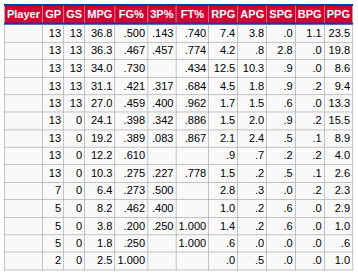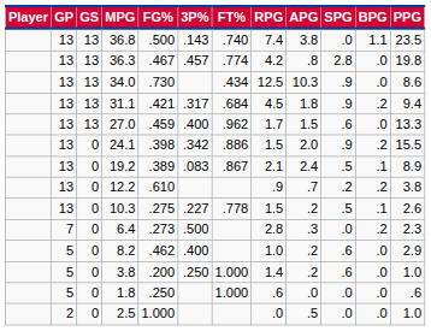 <table class="wikitable sortable" style="text-align:right;">
 <tr>
 <th style="background:#D50032; color:#FFFFFF; border-top:#003DA5 3px solid; border-bottom:#003DA5 3px solid;">Player</th>
 <th style="background:#D50032; color:#FFFFFF; border-top:#003DA5 3px solid; border-bottom:#003DA5 3px solid;">GP</th>
 <th style="background:#D50032; color:#FFFFFF; border-top:#003DA5 3px solid; border-bottom:#003DA5 3px solid;">GS</th>
 <th style="background:#D50032; color:#FFFFFF; border-top:#003DA5 3px solid; border-bottom:#003DA5 3px solid;">MPG</th>
 <th style="background:#D50032; color:#FFFFFF; border-top:#003DA5 3px solid; border-bottom:#003DA5 3px solid;">FG%</th>
 <th style="background:#D50032; color:#FFFFFF; border-top:#003DA5 3px solid; border-bottom:#003DA5 3px solid;">3P%</th>
 <th style="background:#D50032; color:#FFFFFF; border-top:#003DA5 3px solid; border-bottom:#003DA5 3px solid;">FT%</th>
 <th style="background:#D50032; color:#FFFFFF; border-top:#003DA5 3px solid; border-bottom:#003DA5 3px solid;">RPG</th>
 <th style="background:#D50032; color:#FFFFFF; border-top:#003DA5 3px solid; border-bottom:#003DA5 3px solid;">APG</th>
 <th style="background:#D50032; color:#FFFFFF; border-top:#003DA5 3px solid; border-bottom:#003DA5 3px solid;">SPG</th>
 <th style="background:#D50032; color:#FFFFFF; border-top:#003DA5 3px solid; border-bottom:#003DA5 3px solid;">BPG</th>
 <th style="background:#D50032; color:#FFFFFF; border-top:#003DA5 3px solid; border-bottom:#003DA5 3px solid;">PPG</th>
 </tr>
 <tr>
 <td style="text-align:left;"></td>
 <td>13</td>
 <td>13</td>
 <td>36.8</td>
 <td>.500</td>
 <td>.143</td>
 <td>.740</td>
 <td>7.4</td>
 <td>3.8</td>
 <td>.0</td>
 <td>1.1</td>
 <td>23.5</td>
 </tr>
 <tr>
 <td style="text-align:left;"></td>
 <td>13</td>
 <td>13</td>
 <td>36.3</td>
 <td>.467</td>
 <td>.457</td>
 <td>.774</td>
 <td>4.2</td>
 <td>.8</td>
 <td>2.8</td>
 <td>.0</td>
 <td>19.8</td>
 </tr>
 <tr>
 <td style="text-align:left;"></td>
 <td>13</td>
 <td>13</td>
 <td>34.0</td>
 <td>.730</td>
 <td></td>
 <td>.434</td>
 <td>12.5</td>
 <td>10.3</td>
 <td>.9</td>
 <td>.0</td>
 <td>8.6</td>
 </tr>
 <tr>
 <td style="text-align:left;"></td>
 <td>13</td>
 <td>13</td>
 <td>31.1</td>
 <td>.421</td>
 <td>.317</td>
 <td>.684</td>
 <td>4.5</td>
 <td>1.8</td>
 <td>.9</td>
 <td>.2</td>
 <td>9.4</td>
 </tr>
 <tr>
 <td style="text-align:left;"></td>
 <td>13</td>
 <td>13</td>
 <td>27.0</td>
 <td>.459</td>
 <td>.400</td>
 <td>.962</td>
 <td>1.7</td>
 <td>1.5</td>
 <td>.6</td>
 <td>.0</td>
 <td>13.3</td>
 </tr>
 <tr>
 <td style="text-align:left;"></td>
 <td>13</td>
 <td>0</td>
 <td>24.1</td>
 <td>.398</td>
 <td>.342</td>
 <td>.886</td>
 <td>1.5</td>
 <td>2.0</td>
 <td>.9</td>
 <td>.2</td>
 <td>15.5</td>
 </tr>
 <tr>
 <td style="text-align:left;"></td>
 <td>13</td>
 <td>0</td>
 <td>19.2</td>
 <td>.389</td>
 <td>.083</td>
 <td>.867</td>
 <td>2.1</td>
 <td>2.4</td>
 <td>.5</td>
 <td>.1</td>
 <td>8.9</td>
 </tr>
 <tr>
 <td style="text-align:left;"></td>
 <td>13</td>
 <td>0</td>
 <td>12.2</td>
 <td>.610</td>
 <td></td>
 <td></td>
 <td>.9</td>
 <td>.7</td>
 <td>.2</td>
 <td>.2</td>
-<td>4.0</td>
+<td>3.8</td>
 </tr>
 <tr>
 <td style="text-align:left;"></td>
 <td>13</td>
 <td>0</td>
 <td>10.3</td>
 <td>.275</td>
 <td>.227</td>
 <td>.778</td>
 <td>1.5</td>
 <td>.2</td>
 <td>.5</td>
 <td>.1</td>
 <td>2.6</td>
 </tr>
 <tr>
 <td style="text-align:left;"></td>
 <td>7</td>
 <td>0</td>
 <td>6.4</td>
 <td>.273</td>
 <td>.500</td>
 <td></td>
 <td>2.8</td>
 <td>.3</td>
 <td>.0</td>
 <td>.2</td>
 <td>2.3</td>
 </tr>
 <tr>
 <td style="text-align:left;"></td>
 <td>5</td>
 <td>0</td>
 <td>8.2</td>
 <td>.462</td>
 <td>.400</td>
 <td></td>
 <td>1.0</td>
 <td>.2</td>
 <td>.6</td>
 <td>.0</td>
 <td>2.9</td>
 </tr>
 <tr>
 <td style="text-align:left;"></td>
 <td>5</td>
 <td>0</td>
 <td>3.8</td>
 <td>.200</td>
 <td>.250</td>
 <td>1.000</td>
 <td>1.4</td>
 <td>.2</td>
 <td>.6</td>
 <td>.0</td>
 <td>1.0</td>
 </tr>
 <tr>
 <td style="text-align:left;"></td>
 <td>5</td>
 <td>0</td>
 <td>1.8</td>
 <td>.250</td>
 <td></td>
 <td>1.000</td>
 <td>.6</td>
 <td>.0</td>
 <td>.0</td>
 <td>.0</td>
 <td>.6</td>
 </tr>
 <tr>
 <td style="text-align:left;"></td>
 <td>2</td>
 <td>0</td>
 <td>2.5</td>
 <td>1.000</td>
 <td></td>
 <td></td>
 <td>.0</td>
 <td>.5</td>
 <td>.0</td>
 <td>.0</td>
 <td>1.0</td>
 </tr>
 </table>
